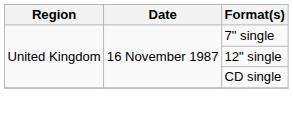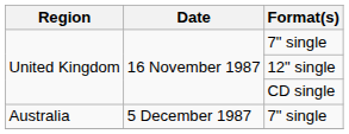 <table class="wikitable">
 <tr>
 <th>Region</th>
 <th>Date</th>
 <th>Format(s)</th>
 </tr>
 <tr>
 <td rowspan="3">United Kingdom</td>
 <td rowspan="3">16 November 1987</td>
 <td>7" single</td>
 </tr>
 <tr>
 <td>12" single</td>
 </tr>
 <tr>
 <td>CD single</td>
 </tr>
 <tr>
+<td>Australia </td>
+<td>5 December 1987</td>
+<td>7" single</td>
+</tr>
+<tr>
 </tr>
 </table>
